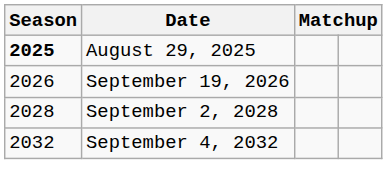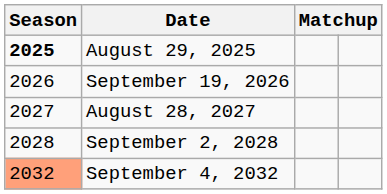 <table class="wikitable">
 <tr>
 <th>Season</th>
 <th>Date</th>
 <th colspan="2">Matchup</th>
 </tr>
 <tr>
 <td><strong>2025</strong></td>
 <td>August 29, 2025</td>
 <td style=><small></small> <strong><a href='#'></a></strong></td>
 <td style=><small></small> <strong><a href='#'></a></strong></td>
 </tr>
 <tr>
 <td>2026</td>
 <td>September 19, 2026</td>
 <td style=><small></small> <strong><a href='#'></a></strong></td>
 <td style=><small></small> <strong><a href='#'></a></strong></td>
 </tr>
 <tr>
+<td>2027</td>
+<td>August 28, 2027</td>
+<td style=><small></small> <strong><a href='#'></a></strong></td>
+<td style=><small></small> <strong><a href='#'></a></strong></td>
+</tr>
+<tr>
 <td>2028</td>
 <td>September 2, 2028</td>
 <td style=><small></small> <strong><a href='#'></a></strong></td>
 <td style=><small></small> <strong><a href='#'></a></strong></td>
 </tr>
 <tr>
-<td>2032</td>
+<td style="background: lightsalmon;">2032</td>
 <td>September 4, 2032</td>
 <td style=><small></small> <strong><a href='#'></a></strong></td>
 <td style=><small></small> <strong><a href='#'></a></strong></td>
 </tr>
 </table>
